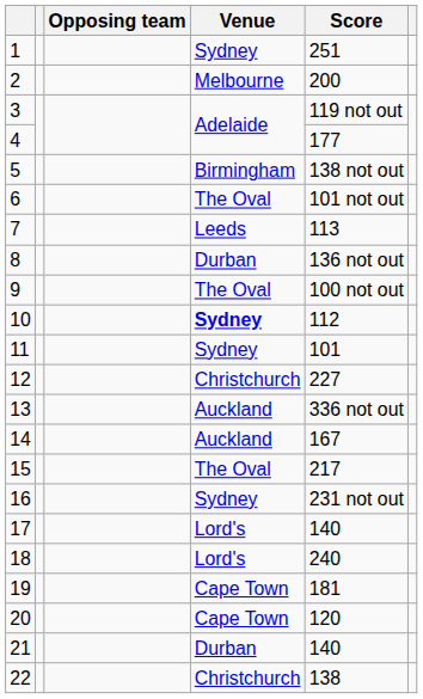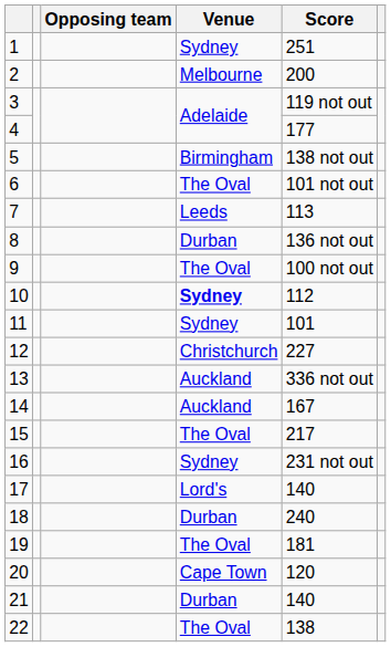 <table class="wikitable sortable plainrowheaders" style="font-size:95%">
 <tr>
 <th></th>
 <th></th>
 <th>Opposing team</th>
 <th>Venue</th>
 <th>Score</th>
 <th class="unsortable"></th>
 </tr>
 <tr>
 <td>1</td>
 <td></td>
 <td></td>
 <td><a href='#'>Sydney</a></td>
 <td scope="row"> 251</td>
 <td></td>
 </tr>
 <tr>
 <td>2</td>
 <td></td>
 <td></td>
 <td><a href='#'>Melbourne</a></td>
 <td scope="row"> 200</td>
 <td></td>
 </tr>
 <tr>
 <td>3</td>
 <td rowspan="2"></td>
 <td rowspan="2"></td>
 <td rowspan="2"><a href='#'>Adelaide</a></td>
 <td scope="row"> 119 not out</td>
 <td rowspan="2"></td>
 </tr>
 <tr>
 <td>4</td>
 <td scope="row"> 177</td>
 </tr>
 <tr>
 <td>5</td>
 <td></td>
 <td></td>
 <td><a href='#'>Birmingham</a></td>
 <td scope="row"> 138 not out</td>
 <td></td>
 </tr>
 <tr>
 <td>6</td>
 <td></td>
 <td></td>
 <td><a href='#'>The Oval</a></td>
 <td scope="row"> 101 not out</td>
 <td></td>
 </tr>
 <tr>
 <td>7</td>
 <td></td>
 <td></td>
 <td><a href='#'>Leeds</a></td>
 <td scope="row"> 113</td>
 <td></td>
 </tr>
 <tr>
 <td>8</td>
 <td></td>
 <td></td>
 <td><a href='#'>Durban</a></td>
 <td scope="row"> 136 not out</td>
 <td></td>
 </tr>
 <tr>
 <td>9</td>
 <td></td>
 <td></td>
 <td><a href='#'>The Oval</a></td>
 <td scope="row"> 100 not out</td>
 <td></td>
 </tr>
 <tr>
 <td>10</td>
 <td></td>
 <td></td>
 <td><strong><a href='#'>Sydney</a></strong></td>
 <td scope="row"> 112</td>
 <td></td>
 </tr>
 <tr>
 <td>11</td>
 <td></td>
 <td></td>
 <td><a href='#'>Sydney</a></td>
 <td scope="row"> 101</td>
 <td></td>
 </tr>
 <tr>
 <td>12</td>
 <td></td>
 <td></td>
 <td><a href='#'>Christchurch</a></td>
 <td scope="row"> 227</td>
 <td></td>
 </tr>
 <tr>
 <td>13</td>
 <td></td>
 <td></td>
 <td><a href='#'>Auckland</a></td>
 <td scope="row"> 336 not out</td>
 <td></td>
 </tr>
 <tr>
 <td>14</td>
 <td></td>
 <td></td>
 <td><a href='#'>Auckland</a></td>
 <td scope="row"> 167</td>
 <td></td>
 </tr>
 <tr>
 <td>15</td>
 <td></td>
 <td></td>
 <td><a href='#'>The Oval</a></td>
 <td scope="row"> 217</td>
 <td></td>
 </tr>
 <tr>
 <td>16</td>
 <td></td>
 <td></td>
 <td><a href='#'>Sydney</a></td>
 <td scope="row"> 231 not out</td>
 <td></td>
 </tr>
 <tr>
 <td>17</td>
 <td></td>
 <td></td>
 <td><a href='#'>Lord's</a></td>
 <td scope="row"> 140</td>
 <td></td>
 </tr>
 <tr>
 <td>18</td>
 <td></td>
 <td></td>
-<td><a href='#'>Lord's</a></td>
+<td><a href='#'>Durban</a></td>
 <td scope="row"> 240</td>
 <td></td>
 </tr>
 <tr>
 <td>19</td>
 <td></td>
 <td></td>
-<td><a href='#'>Cape Town</a></td>
+<td><a href='#'>The Oval</a></td>
 <td scope="row"> 181</td>
 <td></td>
 </tr>
 <tr>
 <td>20</td>
 <td></td>
 <td></td>
 <td><a href='#'>Cape Town</a></td>
 <td scope="row"> 120</td>
 <td></td>
 </tr>
 <tr>
 <td>21</td>
 <td></td>
 <td></td>
 <td><a href='#'>Durban</a></td>
 <td scope="row"> 140</td>
 <td></td>
 </tr>
 <tr>
 <td>22</td>
 <td></td>
 <td></td>
-<td><a href='#'>Christchurch</a></td>
+<td><a href='#'>The Oval</a></td>
 <td scope="row"> 138</td>
 <td></td>
 </tr>
 </table>
